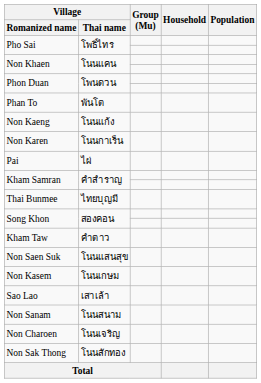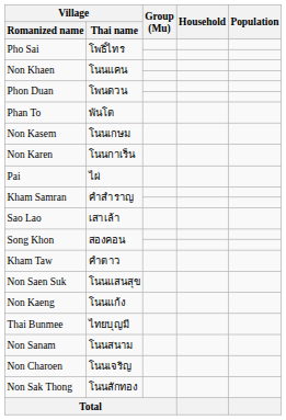 <table class="wikitable" style="font-size: 95%";>
 <tr>
 <th colspan=2>Village</th>
 <th rowspan=2>Group<br>(Mu)</th>
 <th rowspan=2>Household</th>
 <th rowspan=2>Population</th>
 </tr>
 <tr>
 <th>Romanized name</th>
 <th>Thai name</th>
 </tr>
 <tr>
 <td rowspan=2>Pho Sai</td>
 <td rowspan=2>โพธิ์ไทร</td>
 <td></td>
 <td></td>
 <td></td>
 </tr>
 <tr>
 <td></td>
 <td></td>
 <td></td>
 </tr>
 <tr>
 <td rowspan=2>Non Khaen</td>
 <td rowspan=2>โนนแคน</td>
 <td></td>
 <td></td>
 <td></td>
 </tr>
 <tr>
 <td></td>
 <td></td>
 <td></td>
 </tr>
 <tr>
 <td rowspan=2>Phon Duan</td>
 <td rowspan=2>โพนดวน</td>
 <td></td>
 <td></td>
 <td></td>
 </tr>
 <tr>
 <td></td>
 <td></td>
 <td></td>
 </tr>
 <tr>
 <td>Phan To</td>
 <td>พันโต</td>
 <td></td>
 <td></td>
 <td></td>
 </tr>
 <tr>
-<td>Non Kaeng</td>
-<td>โนนแก้ง</td>
+<td>Non Kasem</td>
+<td>โนนเกษม</td>
 <td></td>
 <td></td>
 <td></td>
 </tr>
 <tr>
 <td>Non Karen</td>
 <td>โนนกาเร็น</td>
 <td></td>
 <td></td>
 <td></td>
 </tr>
 <tr>
 <td>Pai</td>
 <td>ไผ่</td>
 <td></td>
 <td></td>
 <td></td>
 </tr>
 <tr>
 <td rowspan=2>Kham Samran</td>
 <td rowspan=2>คำสำราญ</td>
 <td></td>
 <td></td>
 <td></td>
 </tr>
 <tr>
 <td></td>
 <td></td>
 <td></td>
 </tr>
 <tr>
-<td>Thai Bunmee</td>
-<td>ไทยบุญมี</td>
+<td>Sao Lao</td>
+<td>เสาเล้า</td>
 <td></td>
 <td></td>
 <td></td>
 </tr>
 <tr>
 <td rowspan=2>Song Khon</td>
 <td rowspan=2>สองคอน</td>
 <td></td>
 <td></td>
 <td></td>
 </tr>
 <tr>
 <td></td>
 <td></td>
 <td></td>
 </tr>
 <tr>
 <td>Kham Taw</td>
 <td>คำตาว</td>
 <td></td>
 <td></td>
 <td></td>
 </tr>
 <tr>
 <td>Non Saen Suk</td>
 <td>โนนแสนสุข</td>
 <td></td>
 <td></td>
 <td></td>
 </tr>
 <tr>
-<td>Non Kasem</td>
-<td>โนนเกษม</td>
+<td>Non Kaeng</td>
+<td>โนนแก้ง</td>
 <td></td>
 <td></td>
 <td></td>
 </tr>
 <tr>
-<td>Sao Lao</td>
-<td>เสาเล้า</td>
+<td>Thai Bunmee</td>
+<td>ไทยบุญมี</td>
 <td></td>
 <td></td>
 <td></td>
 </tr>
 <tr>
 <td>Non Sanam</td>
 <td>โนนสนาม</td>
 <td></td>
 <td></td>
 <td></td>
 </tr>
 <tr>
 <td>Non Charoen</td>
 <td>โนนเจริญ</td>
 <td></td>
 <td></td>
 <td></td>
 </tr>
 <tr>
 <td>Non Sak Thong</td>
 <td>โนนสักทอง</td>
 <td></td>
 <td></td>
 <td></td>
 </tr>
 <tr>
 <th colspan=3>Total</th>
 <th></th>
 <th></th>
 </tr>
 </table>
